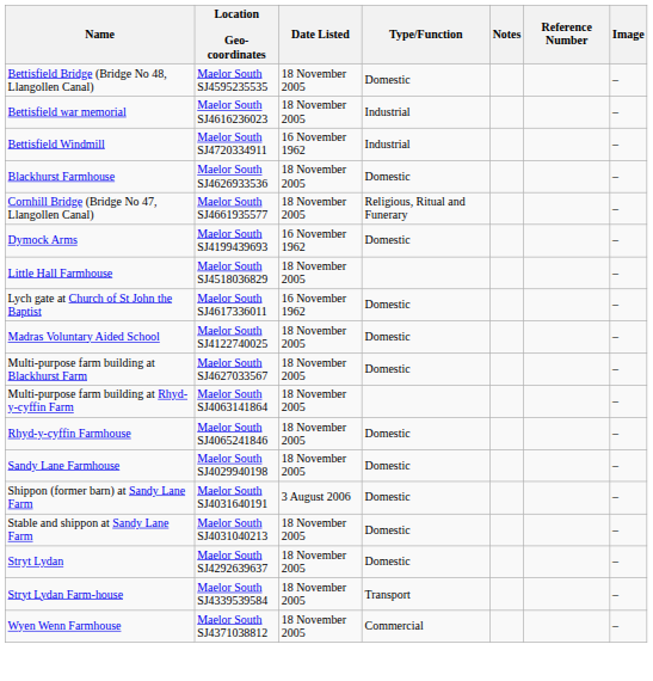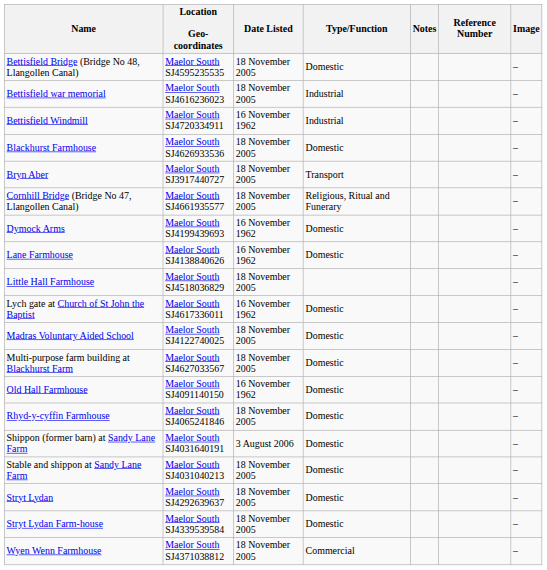 <table class="wikitable sortable">
 <tr>
 <th>Name</th>
 <th>Location<br><br>Geo-coordinates</th>
 <th>Date Listed</th>
 <th>Type/Function</th>
 <th>Notes</th>
 <th>Reference Number</th>
 <th>Image</th>
 </tr>
 <tr>
 <td><a href='#'>Bettisfield Bridge</a> (Bridge No 48, Llangollen Canal)</td>
 <td><a href='#'>Maelor South</a><br>SJ4595235535<br></td>
 <td>18 November 2005</td>
 <td>Domestic</td>
 <td></td>
 <td></td>
 <td>–</td>
 </tr>
 <tr>
 <td><a href='#'>Bettisfield war memorial</a></td>
 <td><a href='#'>Maelor South</a><br>SJ4616236023<br></td>
 <td>18 November 2005</td>
 <td>Industrial</td>
 <td></td>
 <td></td>
 <td>–</td>
 </tr>
 <tr>
 <td><a href='#'>Bettisfield Windmill</a></td>
 <td><a href='#'>Maelor South</a><br>SJ4720334911<br></td>
 <td>16 November 1962</td>
 <td>Industrial</td>
 <td></td>
 <td></td>
 <td>–</td>
 </tr>
 <tr>
 <td><a href='#'>Blackhurst Farmhouse</a></td>
 <td><a href='#'>Maelor South</a><br>SJ4626933536<br></td>
 <td>18 November 2005</td>
 <td>Domestic</td>
 <td></td>
 <td></td>
 <td>–</td>
 </tr>
 <tr>
+<td><a href='#'>Bryn Aber</a></td>
+<td><a href='#'>Maelor South</a><br>SJ3917440727<br></td>
+<td>18 November 2005</td>
+<td>Transport</td>
+<td></td>
+<td></td>
+<td>–</td>
+</tr>
+<tr>
 <td><a href='#'>Cornhill Bridge</a> (Bridge No 47, Llangollen Canal)</td>
 <td><a href='#'>Maelor South</a><br>SJ4661935577<br></td>
 <td>18 November 2005</td>
 <td>Religious, Ritual and Funerary</td>
 <td></td>
 <td></td>
 <td>–</td>
 </tr>
 <tr>
 <td><a href='#'>Dymock Arms</a></td>
 <td><a href='#'>Maelor South</a><br>SJ4199439693<br></td>
+<td>16 November 1962</td>
+<td>Domestic</td>
+<td></td>
+<td></td>
+<td>–</td>
+</tr>
+<tr>
+<td><a href='#'>Lane Farmhouse</a></td>
+<td><a href='#'>Maelor South</a><br>SJ4138840626<br></td>
 <td>16 November 1962</td>
 <td>Domestic</td>
 <td></td>
 <td></td>
 <td>–</td>
 </tr>
 <tr>
 <td><a href='#'>Little Hall Farmhouse</a></td>
 <td><a href='#'>Maelor South</a><br>SJ4518036829<br></td>
 <td>18 November 2005</td>
 <td></td>
 <td></td>
 <td></td>
 <td>–</td>
 </tr>
 <tr>
 <td>Lych gate at <a href='#'>Church of St John the Baptist</a></td>
 <td><a href='#'>Maelor South</a><br>SJ4617336011<br></td>
 <td>16 November 1962</td>
 <td>Domestic</td>
 <td></td>
 <td></td>
 <td>–</td>
 </tr>
 <tr>
 <td><a href='#'>Madras Voluntary Aided School</a></td>
 <td><a href='#'>Maelor South</a><br>SJ4122740025<br></td>
 <td>18 November 2005</td>
 <td>Domestic</td>
 <td></td>
 <td></td>
 <td>–</td>
 </tr>
 <tr>
 <td>Multi-purpose farm building at <a href='#'>Blackhurst Farm</a></td>
 <td><a href='#'>Maelor South</a><br>SJ4627033567<br></td>
 <td>18 November 2005</td>
 <td>Domestic</td>
 <td></td>
 <td></td>
 <td>–</td>
 </tr>
 <tr>
-<td>Multi-purpose farm building at <a href='#'>Rhyd-y-cyffin Farm</a></td>
-<td><a href='#'>Maelor South</a><br>SJ4063141864<br></td>
-<td>18 November 2005</td>
-<td></td>
+<td><a href='#'>Old Hall Farmhouse</a></td>
+<td><a href='#'>Maelor South</a><br>SJ4091140150<br></td>
+<td>16 November 1962</td>
+<td>Domestic</td>
 <td></td>
 <td></td>
 <td>–</td>
 </tr>
 <tr>
 <td><a href='#'>Rhyd-y-cyffin Farmhouse</a></td>
 <td><a href='#'>Maelor South</a><br>SJ4065241846<br></td>
-<td>18 November 2005</td>
-<td>Domestic</td>
-<td></td>
-<td></td>
-<td>–</td>
-</tr>
-<tr>
-<td><a href='#'>Sandy Lane Farmhouse</a></td>
-<td><a href='#'>Maelor South</a><br>SJ4029940198<br></td>
 <td>18 November 2005</td>
 <td>Domestic</td>
 <td></td>
 <td></td>
 <td>–</td>
 </tr>
 <tr>
 <td>Shippon (former barn) at <a href='#'>Sandy Lane Farm</a></td>
 <td><a href='#'>Maelor South</a><br>SJ4031640191<br></td>
 <td>3 August 2006</td>
 <td>Domestic</td>
 <td></td>
 <td></td>
 <td>–</td>
 </tr>
 <tr>
 <td>Stable and shippon at <a href='#'>Sandy Lane Farm</a></td>
 <td><a href='#'>Maelor South</a><br>SJ4031040213<br></td>
 <td>18 November 2005</td>
 <td>Domestic</td>
 <td></td>
 <td></td>
 <td>–</td>
 </tr>
 <tr>
 <td><a href='#'>Stryt Lydan</a></td>
 <td><a href='#'>Maelor South</a><br>SJ4292639637<br></td>
 <td>18 November 2005</td>
 <td>Domestic</td>
 <td></td>
 <td></td>
 <td>–</td>
 </tr>
 <tr>
 <td><a href='#'>Stryt Lydan Farm-house</a></td>
 <td><a href='#'>Maelor South</a><br>SJ4339539584<br></td>
 <td>18 November 2005</td>
-<td>Transport</td>
+<td>Domestic</td>
 <td></td>
 <td></td>
 <td>–</td>
 </tr>
 <tr>
 <td><a href='#'>Wyen Wenn Farmhouse</a></td>
 <td><a href='#'>Maelor South</a><br>SJ4371038812<br></td>
 <td>18 November 2005</td>
 <td>Commercial</td>
 <td></td>
 <td></td>
 <td>–</td>
 </tr>
 </table>
